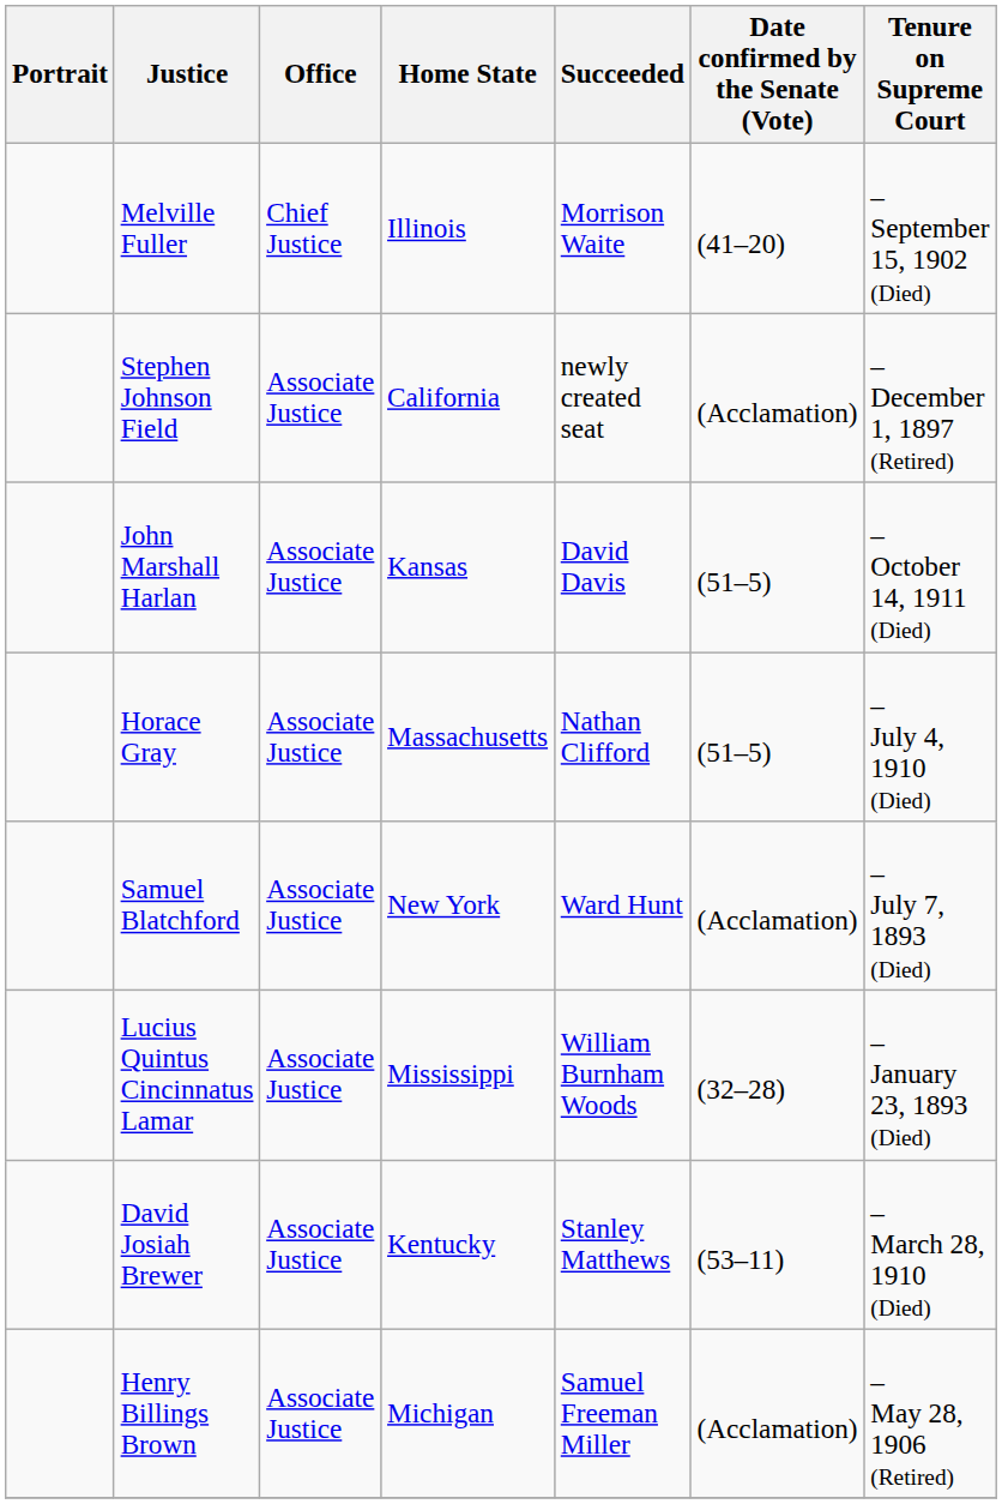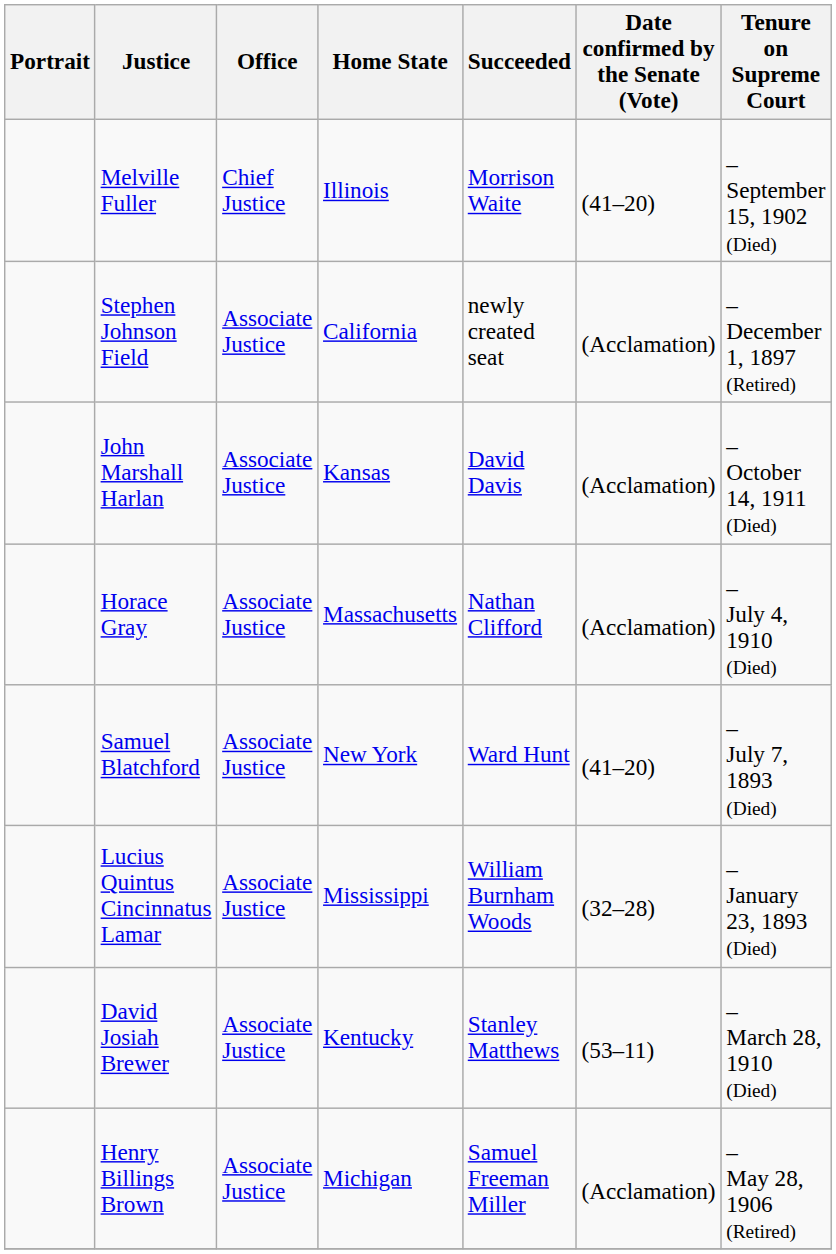 <table class="wikitable sortable">
 <tr>
 <th scope="col" style="width: 10px;">Portrait</th>
 <th scope="col" style="width: 10px;">Justice</th>
 <th scope="col" style="width: 10px;">Office</th>
 <th scope="col" style="width: 10px;">Home State</th>
 <th scope="col" style="width: 10px;">Succeeded</th>
 <th scope="col" style="width: 10px;">Date confirmed by the Senate<br>(Vote)</th>
 <th scope="col" style="width: 10px;">Tenure on Supreme Court</th>
 </tr>
 <tr>
 <td></td>
 <td><a href='#'>Melville Fuller</a></td>
 <td><a href='#'>Chief Justice</a></td>
 <td><a href='#'>Illinois</a></td>
 <td><a href='#'>Morrison Waite</a></td>
 <td><br>(41–20)</td>
 <td><br>–<br>September 15, 1902<br><small>(Died)</small></td>
 </tr>
 <tr>
 <td></td>
 <td><a href='#'>Stephen Johnson Field</a></td>
 <td><a href='#'>Associate Justice</a></td>
 <td><a href='#'>California</a></td>
 <td>newly created seat</td>
 <td><br>(Acclamation)</td>
 <td><br>–<br>December 1, 1897<br><small>(Retired)</small></td>
 </tr>
 <tr>
 <td></td>
 <td><a href='#'>John Marshall Harlan</a></td>
 <td><a href='#'>Associate Justice</a></td>
 <td><a href='#'>Kansas</a></td>
 <td><a href='#'>David Davis</a></td>
-<td><br>(51–5)</td>
+<td><br>(Acclamation)</td>
 <td><br>–<br>October 14, 1911<br><small>(Died)</small></td>
 </tr>
 <tr>
 <td></td>
 <td><a href='#'>Horace Gray</a></td>
 <td><a href='#'>Associate Justice</a></td>
 <td><a href='#'>Massachusetts</a></td>
 <td><a href='#'>Nathan Clifford</a></td>
-<td><br>(51–5)</td>
+<td><br>(Acclamation)</td>
 <td><br>–<br>July 4, 1910<br><small>(Died)</small></td>
 </tr>
 <tr>
 <td></td>
 <td><a href='#'>Samuel Blatchford</a></td>
 <td><a href='#'>Associate Justice</a></td>
 <td><a href='#'>New York</a></td>
 <td><a href='#'>Ward Hunt</a></td>
-<td><br>(Acclamation)</td>
+<td><br>(41–20)</td>
 <td><br>–<br>July 7, 1893<br><small>(Died)</small></td>
 </tr>
 <tr>
 <td></td>
 <td><a href='#'>Lucius Quintus Cincinnatus Lamar</a></td>
 <td><a href='#'>Associate Justice</a></td>
 <td><a href='#'>Mississippi</a></td>
 <td><a href='#'>William Burnham Woods</a></td>
 <td><br>(32–28)</td>
 <td><br>–<br>January 23, 1893<br><small>(Died)</small></td>
 </tr>
 <tr>
 <td></td>
 <td><a href='#'>David Josiah Brewer</a></td>
 <td><a href='#'>Associate Justice</a></td>
 <td><a href='#'>Kentucky</a></td>
 <td><a href='#'>Stanley Matthews</a></td>
 <td><br>(53–11)</td>
 <td><br>–<br>March 28, 1910<br><small>(Died)</small></td>
 </tr>
 <tr>
 <td></td>
 <td><a href='#'>Henry Billings Brown</a></td>
 <td><a href='#'>Associate Justice</a></td>
 <td><a href='#'>Michigan</a></td>
 <td><a href='#'>Samuel Freeman Miller</a></td>
 <td><br>(Acclamation)</td>
 <td><br>–<br>May 28, 1906<br><small>(Retired)</small></td>
 </tr>
 <tr>
 </tr>
 </table>
